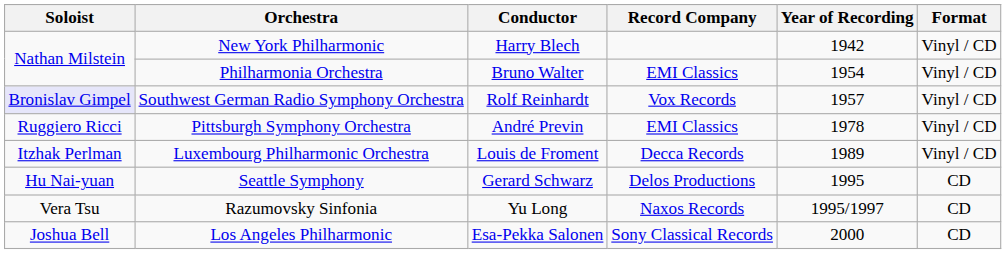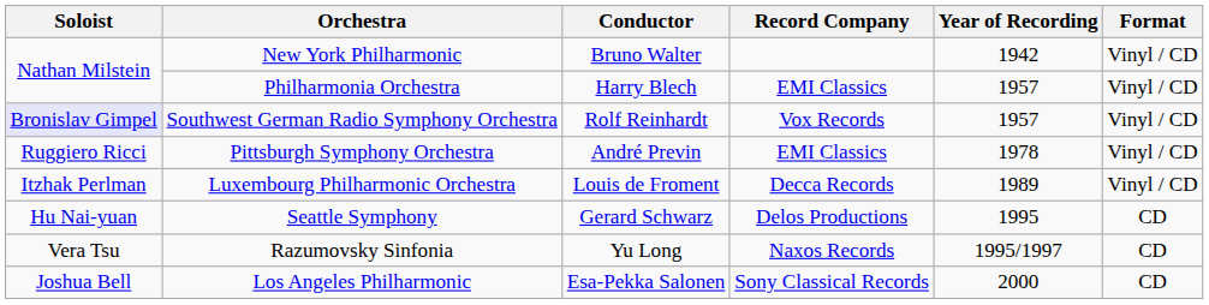 <table class="wikitable">
 <tr>
 <th align="center">Soloist</th>
 <th align="center">Orchestra</th>
 <th align="center">Conductor</th>
 <th align="center">Record Company</th>
 <th align="center">Year of Recording</th>
 <th align="center">Format</th>
 </tr>
 <tr>
 <td align="center" rowspan="2"><a href='#'>Nathan Milstein</a></td>
 <td align="center"><a href='#'>New York Philharmonic</a></td>
-<td align="center"><a href='#'>Harry Blech</a></td>
+<td align="center"><a href='#'>Bruno Walter</a></td>
 <td align="center"></td>
 <td align="center">1942</td>
 <td align="center">Vinyl / CD</td>
 </tr>
 <tr>
 <td align="center"><a href='#'>Philharmonia Orchestra</a></td>
-<td align="center"><a href='#'>Bruno Walter</a></td>
+<td align="center"><a href='#'>Harry Blech</a></td>
 <td align="center"><a href='#'>EMI Classics</a></td>
-<td align="center">1954</td>
+<td align="center">1957</td>
 <td align="center">Vinyl / CD</td>
 </tr>
 <tr>
 <td align="center" style="background: lavender;"><a href='#'>Bronislav Gimpel</a></td>
 <td align="center"><a href='#'>Southwest German Radio Symphony Orchestra</a></td>
 <td align="center"><a href='#'>Rolf Reinhardt</a></td>
 <td align="center"><a href='#'>Vox Records</a></td>
 <td align="center">1957</td>
 <td align="center">Vinyl / CD</td>
 </tr>
 <tr>
 <td align="center"><a href='#'>Ruggiero Ricci</a></td>
 <td align="center"><a href='#'>Pittsburgh Symphony Orchestra</a></td>
 <td align="center"><a href='#'>André Previn</a></td>
 <td align="center"><a href='#'>EMI Classics</a></td>
 <td align="center">1978</td>
 <td align="center">Vinyl / CD</td>
 </tr>
 <tr>
 <td align="center"><a href='#'>Itzhak Perlman</a></td>
 <td align="center"><a href='#'>Luxembourg Philharmonic Orchestra</a></td>
 <td align="center"><a href='#'>Louis de Froment</a></td>
 <td align="center"><a href='#'>Decca Records</a></td>
 <td align="center">1989</td>
 <td align="center">Vinyl / CD</td>
 </tr>
 <tr>
 <td align="center"><a href='#'>Hu Nai-yuan</a></td>
 <td align="center"><a href='#'>Seattle Symphony</a></td>
 <td align="center"><a href='#'>Gerard Schwarz</a></td>
 <td align="center"><a href='#'>Delos Productions</a></td>
 <td align="center">1995</td>
 <td align="center">CD</td>
 </tr>
 <tr>
 <td align="center">Vera Tsu</td>
 <td align="center">Razumovsky Sinfonia</td>
 <td align="center">Yu Long</td>
 <td align="center"><a href='#'>Naxos Records</a></td>
 <td align="center">1995/1997</td>
 <td align="center">CD</td>
 </tr>
 <tr>
 <td align="center"><a href='#'>Joshua Bell</a></td>
 <td align="center"><a href='#'>Los Angeles Philharmonic</a></td>
 <td align="center"><a href='#'>Esa-Pekka Salonen</a></td>
 <td align="center"><a href='#'>Sony Classical Records</a></td>
 <td align="center">2000</td>
 <td align="center">CD</td>
 </tr>
 </table>
